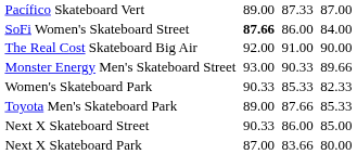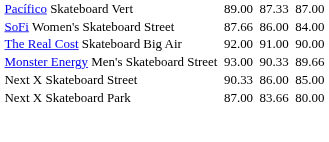 <table>
 <tr>
 <td><a href='#'>Pacífico</a> Skateboard Vert</td>
 <td></td>
 <td>89.00</td>
 <td></td>
 <td>87.33</td>
 <td></td>
 <td>87.00</td>
 </tr>
 <tr>
 <td><a href='#'>SoFi</a> Women's Skateboard Street</td>
 <td></td>
-<td><strong>87.66</strong></td>
+<td>87.66</td>
 <td></td>
 <td>86.00</td>
 <td></td>
 <td>84.00</td>
 </tr>
 <tr>
 <td><a href='#'>The Real Cost</a> Skateboard Big Air</td>
 <td></td>
 <td>92.00</td>
 <td></td>
 <td>91.00</td>
 <td></td>
 <td>90.00</td>
 </tr>
 <tr>
 <td><a href='#'>Monster Energy</a> Men's Skateboard Street</td>
 <td></td>
 <td>93.00</td>
 <td></td>
 <td>90.33</td>
 <td></td>
 <td>89.66</td>
 </tr>
 <tr>
-<td>Women's Skateboard Park</td>
-<td></td>
-<td>90.33</td>
-<td></td>
-<td>85.33</td>
-<td></td>
-<td>82.33</td>
-</tr>
-<tr>
-<td><a href='#'>Toyota</a> Men's Skateboard Park</td>
-<td></td>
-<td>89.00</td>
-<td></td>
-<td>87.66</td>
-<td></td>
-<td>85.33</td>
-</tr>
-<tr>
 <td>Next X Skateboard Street</td>
 <td></td>
 <td>90.33</td>
 <td></td>
 <td>86.00</td>
 <td></td>
 <td>85.00</td>
 </tr>
 <tr>
 <td>Next X Skateboard Park</td>
 <td></td>
 <td>87.00</td>
 <td></td>
 <td>83.66</td>
 <td></td>
 <td>80.00</td>
 </tr>
 </table>
